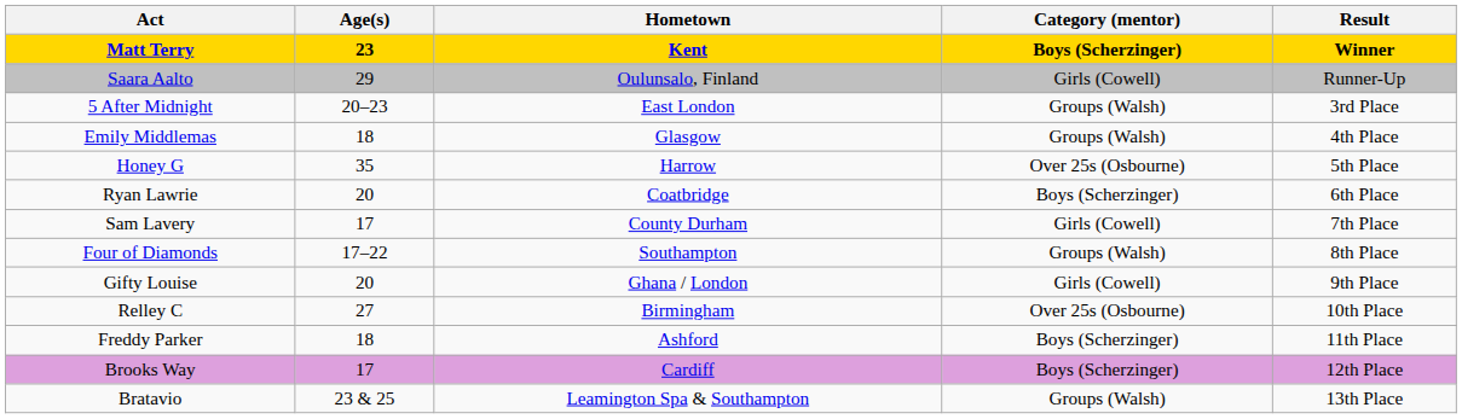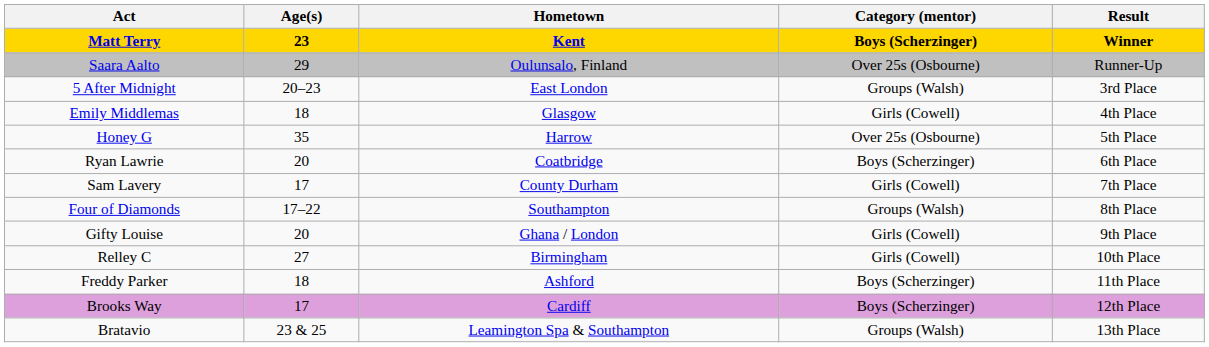 <table class="wikitable sortable" style="width:100%; text-align:center;">
 <tr>
 <th>Act</th>
 <th>Age(s)</th>
 <th>Hometown</th>
 <th>Category (mentor)</th>
 <th>Result</th>
 </tr>
 <tr bgcolor=gold>
 <td><strong><a href='#'>Matt Terry</a></strong></td>
 <td><strong>23</strong></td>
 <td><strong><a href='#'>Kent</a></strong></td>
 <td><strong>Boys (Scherzinger)</strong></td>
 <td><strong>Winner</strong></td>
 </tr>
 <tr bgcolor=silver>
 <td><a href='#'>Saara Aalto</a></td>
 <td>29</td>
 <td><a href='#'>Oulunsalo</a>, Finland</td>
-<td>Girls (Cowell)</td>
+<td>Over 25s (Osbourne)</td>
 <td>Runner-Up</td>
 </tr>
 <tr>
 <td><a href='#'>5 After Midnight</a></td>
 <td>20–23</td>
 <td><a href='#'>East London</a></td>
 <td>Groups (Walsh)</td>
 <td>3rd Place</td>
 </tr>
 <tr>
 <td><a href='#'>Emily Middlemas</a></td>
 <td>18</td>
 <td><a href='#'>Glasgow</a></td>
-<td>Groups (Walsh)</td>
+<td>Girls (Cowell)</td>
 <td>4th Place</td>
 </tr>
 <tr>
 <td><a href='#'>Honey G</a></td>
 <td>35</td>
 <td><a href='#'>Harrow</a></td>
 <td>Over 25s (Osbourne)</td>
 <td>5th Place</td>
 </tr>
 <tr>
 <td>Ryan Lawrie</td>
 <td>20</td>
 <td><a href='#'>Coatbridge</a></td>
 <td>Boys (Scherzinger)</td>
 <td>6th Place</td>
 </tr>
 <tr>
 <td>Sam Lavery</td>
 <td>17</td>
 <td><a href='#'>County Durham</a></td>
 <td>Girls (Cowell)</td>
 <td>7th Place</td>
 </tr>
 <tr>
 <td><a href='#'>Four of Diamonds</a></td>
 <td>17–22</td>
 <td><a href='#'>Southampton</a></td>
 <td>Groups (Walsh)</td>
 <td>8th Place</td>
 </tr>
 <tr>
 <td>Gifty Louise</td>
 <td>20</td>
 <td><a href='#'>Ghana</a> / <a href='#'>London</a></td>
 <td>Girls (Cowell)</td>
 <td>9th Place</td>
 </tr>
 <tr>
 <td>Relley C</td>
 <td>27</td>
 <td><a href='#'>Birmingham</a></td>
-<td>Over 25s (Osbourne)</td>
+<td>Girls (Cowell)</td>
 <td>10th Place</td>
 </tr>
 <tr>
 <td>Freddy Parker</td>
 <td>18</td>
 <td><a href='#'>Ashford</a></td>
 <td>Boys (Scherzinger)</td>
 <td>11th Place</td>
 </tr>
 <tr bgcolor=#DDA0DD>
 <td>Brooks Way</td>
 <td>17</td>
 <td><a href='#'>Cardiff</a></td>
 <td>Boys (Scherzinger)</td>
 <td>12th Place</td>
 </tr>
 <tr>
 <td>Bratavio</td>
 <td>23 & 25</td>
 <td><a href='#'>Leamington Spa</a> & <a href='#'>Southampton</a></td>
 <td>Groups (Walsh)</td>
 <td>13th Place</td>
 </tr>
 </table>
